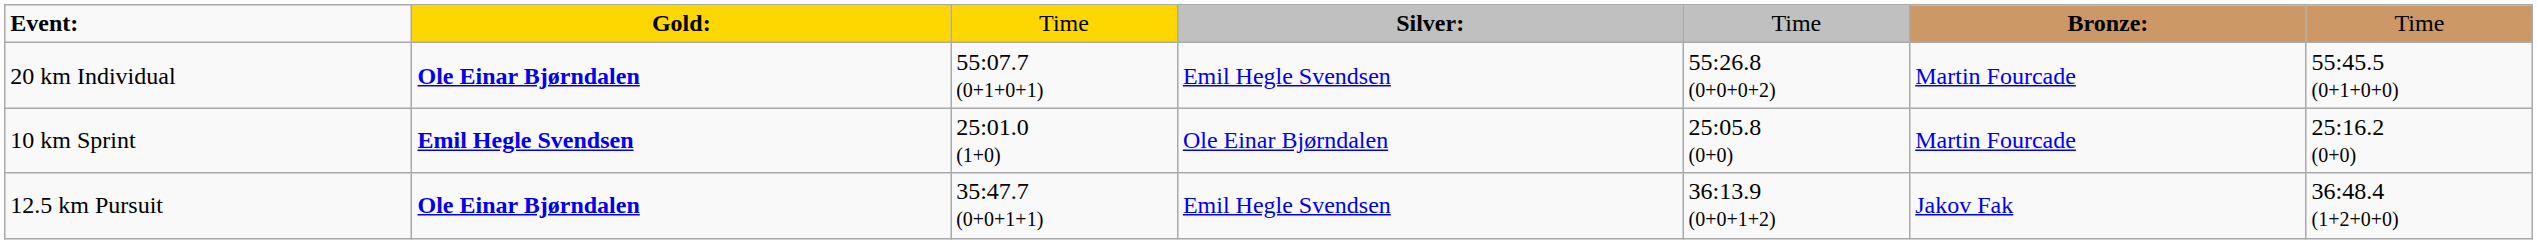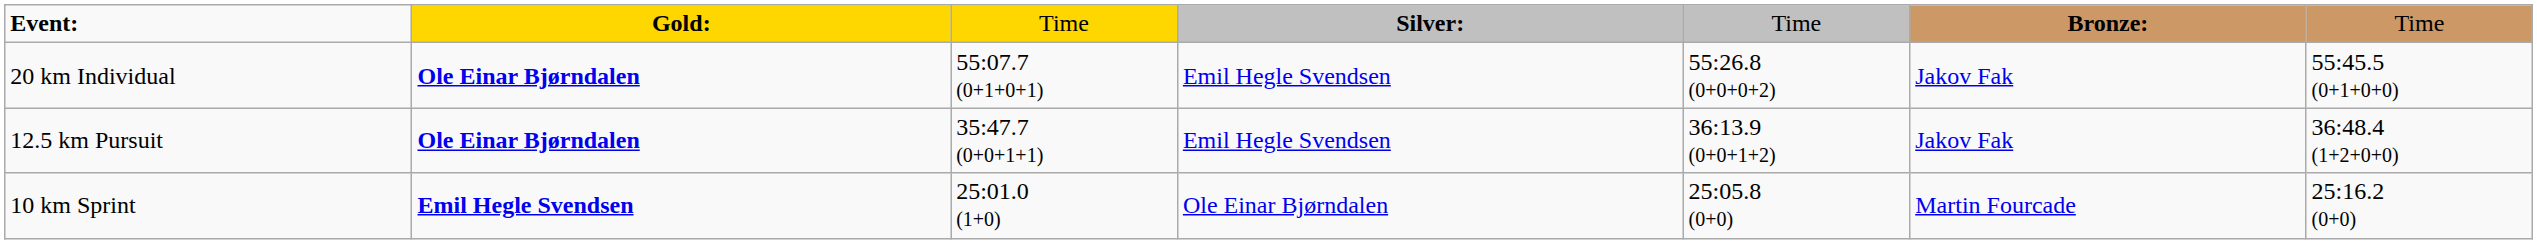 <table class="wikitable" width=85%>
 <tr>
 <td><strong>Event:</strong></td>
 <td style="text-align:center;background-color:gold;"><strong>Gold:</strong></td>
 <td style="text-align:center;background-color:gold;">Time</td>
 <td style="text-align:center;background-color:silver;"><strong>Silver:</strong></td>
 <td style="text-align:center;background-color:silver;">Time</td>
 <td style="text-align:center;background-color:#CC9966;"><strong>Bronze:</strong></td>
 <td style="text-align:center;background-color:#CC9966;">Time</td>
 </tr>
 <tr>
 <td>20 km Individual<br></td>
 <td><strong><a href='#'>Ole Einar Bjørndalen</a></strong><br><small></small></td>
 <td>55:07.7<br><small>(0+1+0+1)</small></td>
 <td><a href='#'>Emil Hegle Svendsen</a><br><small></small></td>
 <td>55:26.8<br><small>(0+0+0+2)</small></td>
-<td><a href='#'>Martin Fourcade</a><br><small></small></td>
+<td><a href='#'>Jakov Fak</a><br><small></small></td>
 <td>55:45.5<br><small>(0+1+0+0)</small></td>
+</tr>
+<tr>
+<td>12.5 km Pursuit<br></td>
+<td><strong><a href='#'>Ole Einar Bjørndalen</a></strong><br><small></small></td>
+<td>35:47.7	<br><small>(0+0+1+1)</small></td>
+<td><a href='#'>Emil Hegle Svendsen</a><br><small></small></td>
+<td>36:13.9<br><small>(0+0+1+2)</small></td>
+<td><a href='#'>Jakov Fak</a><br><small></small></td>
+<td>36:48.4<br><small>(1+2+0+0)</small></td>
 </tr>
 <tr>
 <td>10 km Sprint<br></td>
 <td><strong><a href='#'>Emil Hegle Svendsen</a></strong><br><small></small></td>
 <td>25:01.0<br><small>(1+0)</small></td>
 <td><a href='#'>Ole Einar Bjørndalen</a><br><small></small></td>
 <td>25:05.8<br><small>(0+0)</small></td>
 <td><a href='#'>Martin Fourcade</a><br><small></small></td>
 <td>25:16.2<br><small>(0+0)</small></td>
 </tr>
-<tr>
-<td>12.5 km Pursuit<br></td>
-<td><strong><a href='#'>Ole Einar Bjørndalen</a></strong><br><small></small></td>
-<td>35:47.7	<br><small>(0+0+1+1)</small></td>
-<td><a href='#'>Emil Hegle Svendsen</a><br><small></small></td>
-<td>36:13.9<br><small>(0+0+1+2)</small></td>
-<td><a href='#'>Jakov Fak</a><br><small></small></td>
-<td>36:48.4<br><small>(1+2+0+0)</small></td>
-</tr>
 </table>
